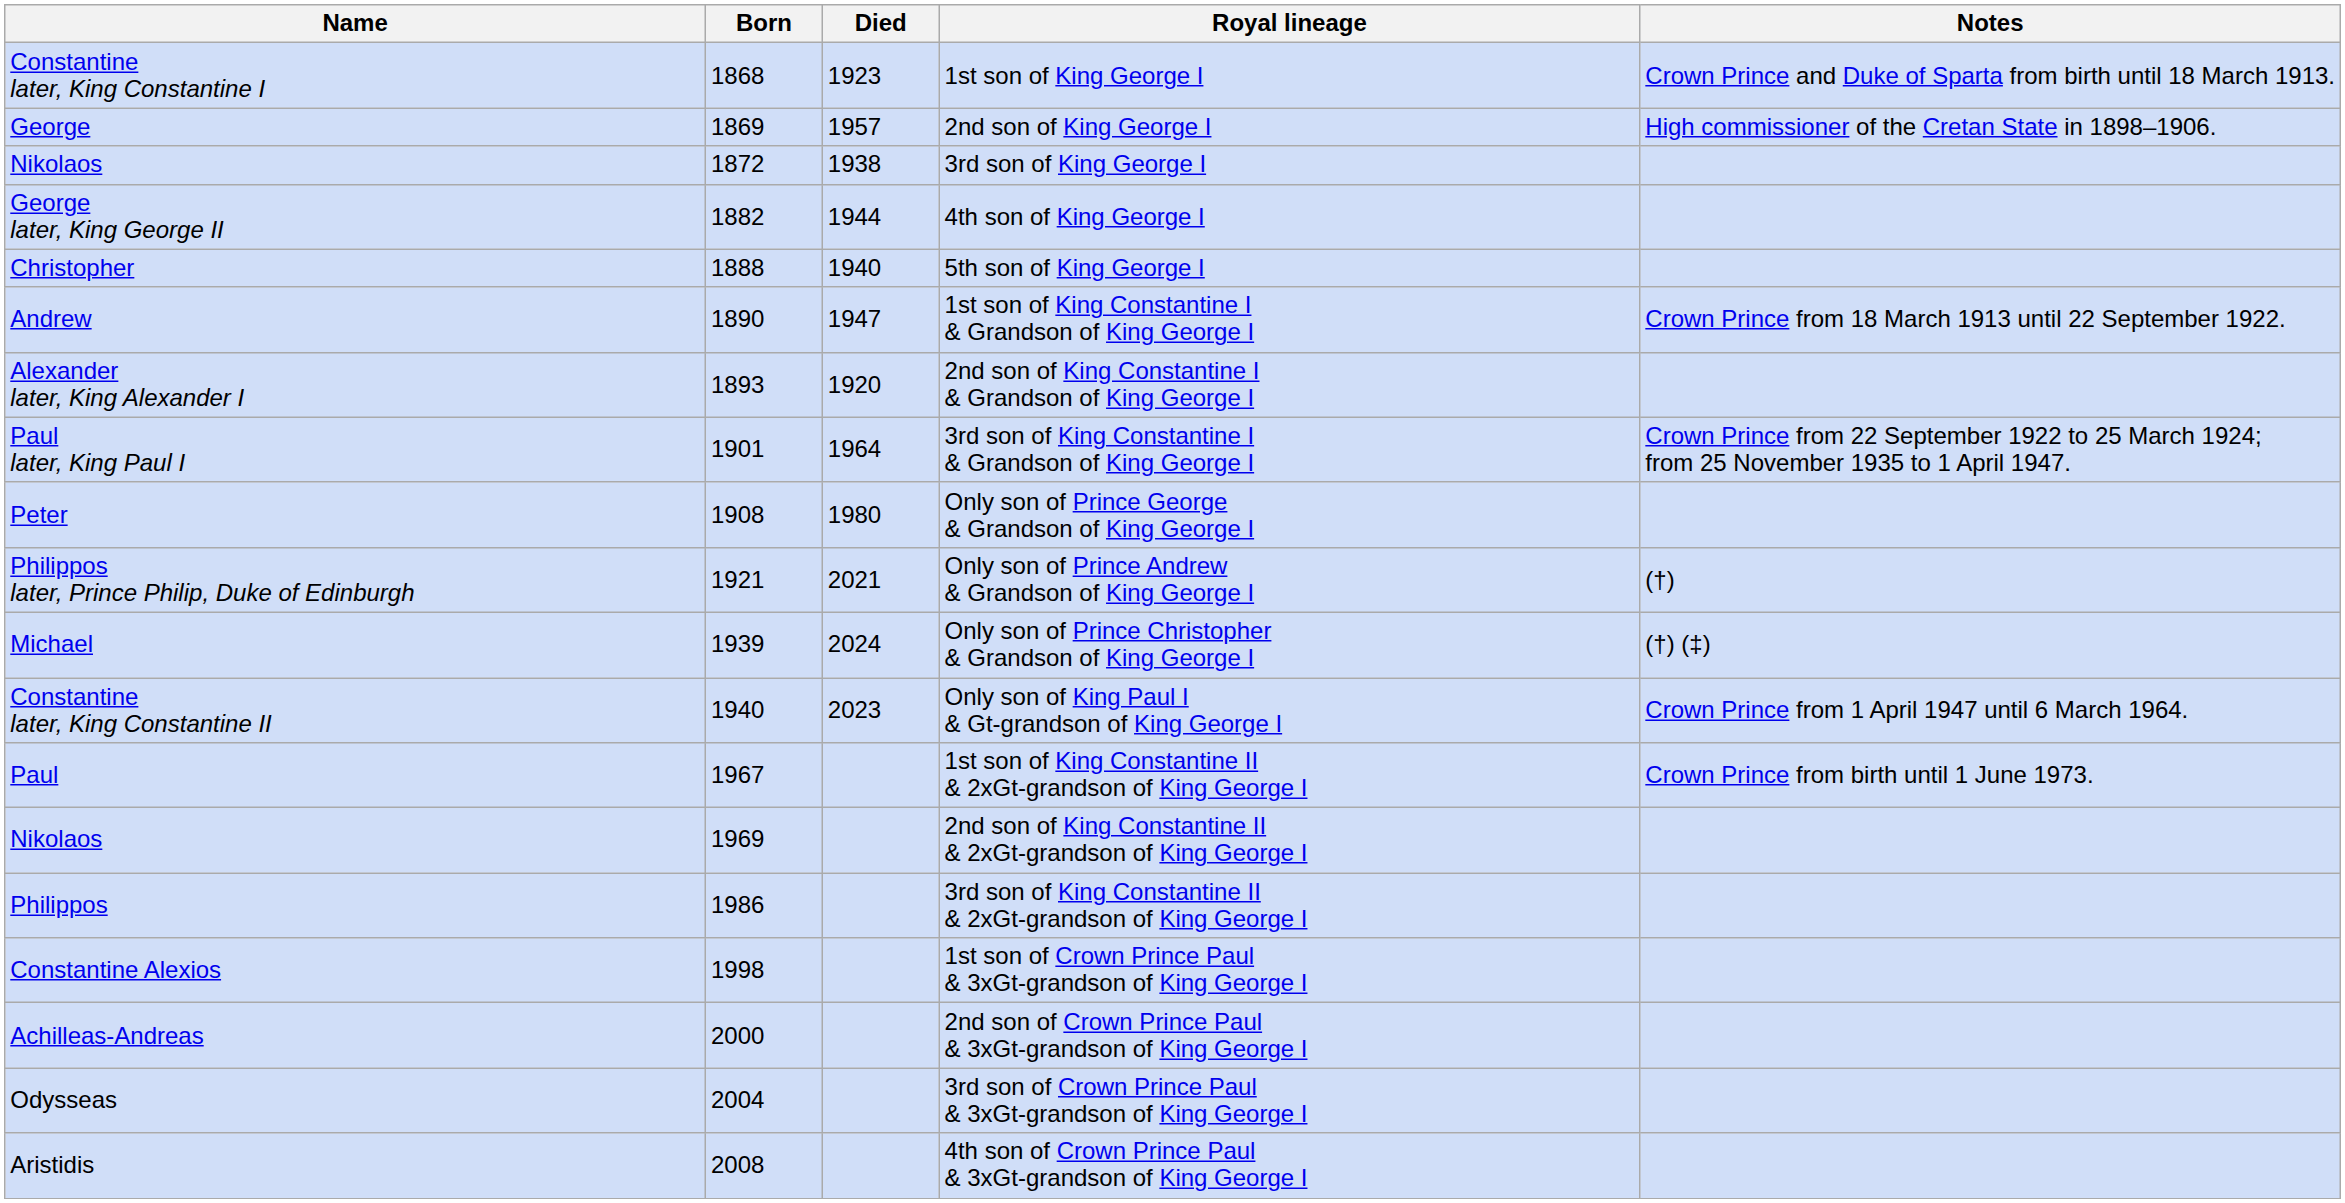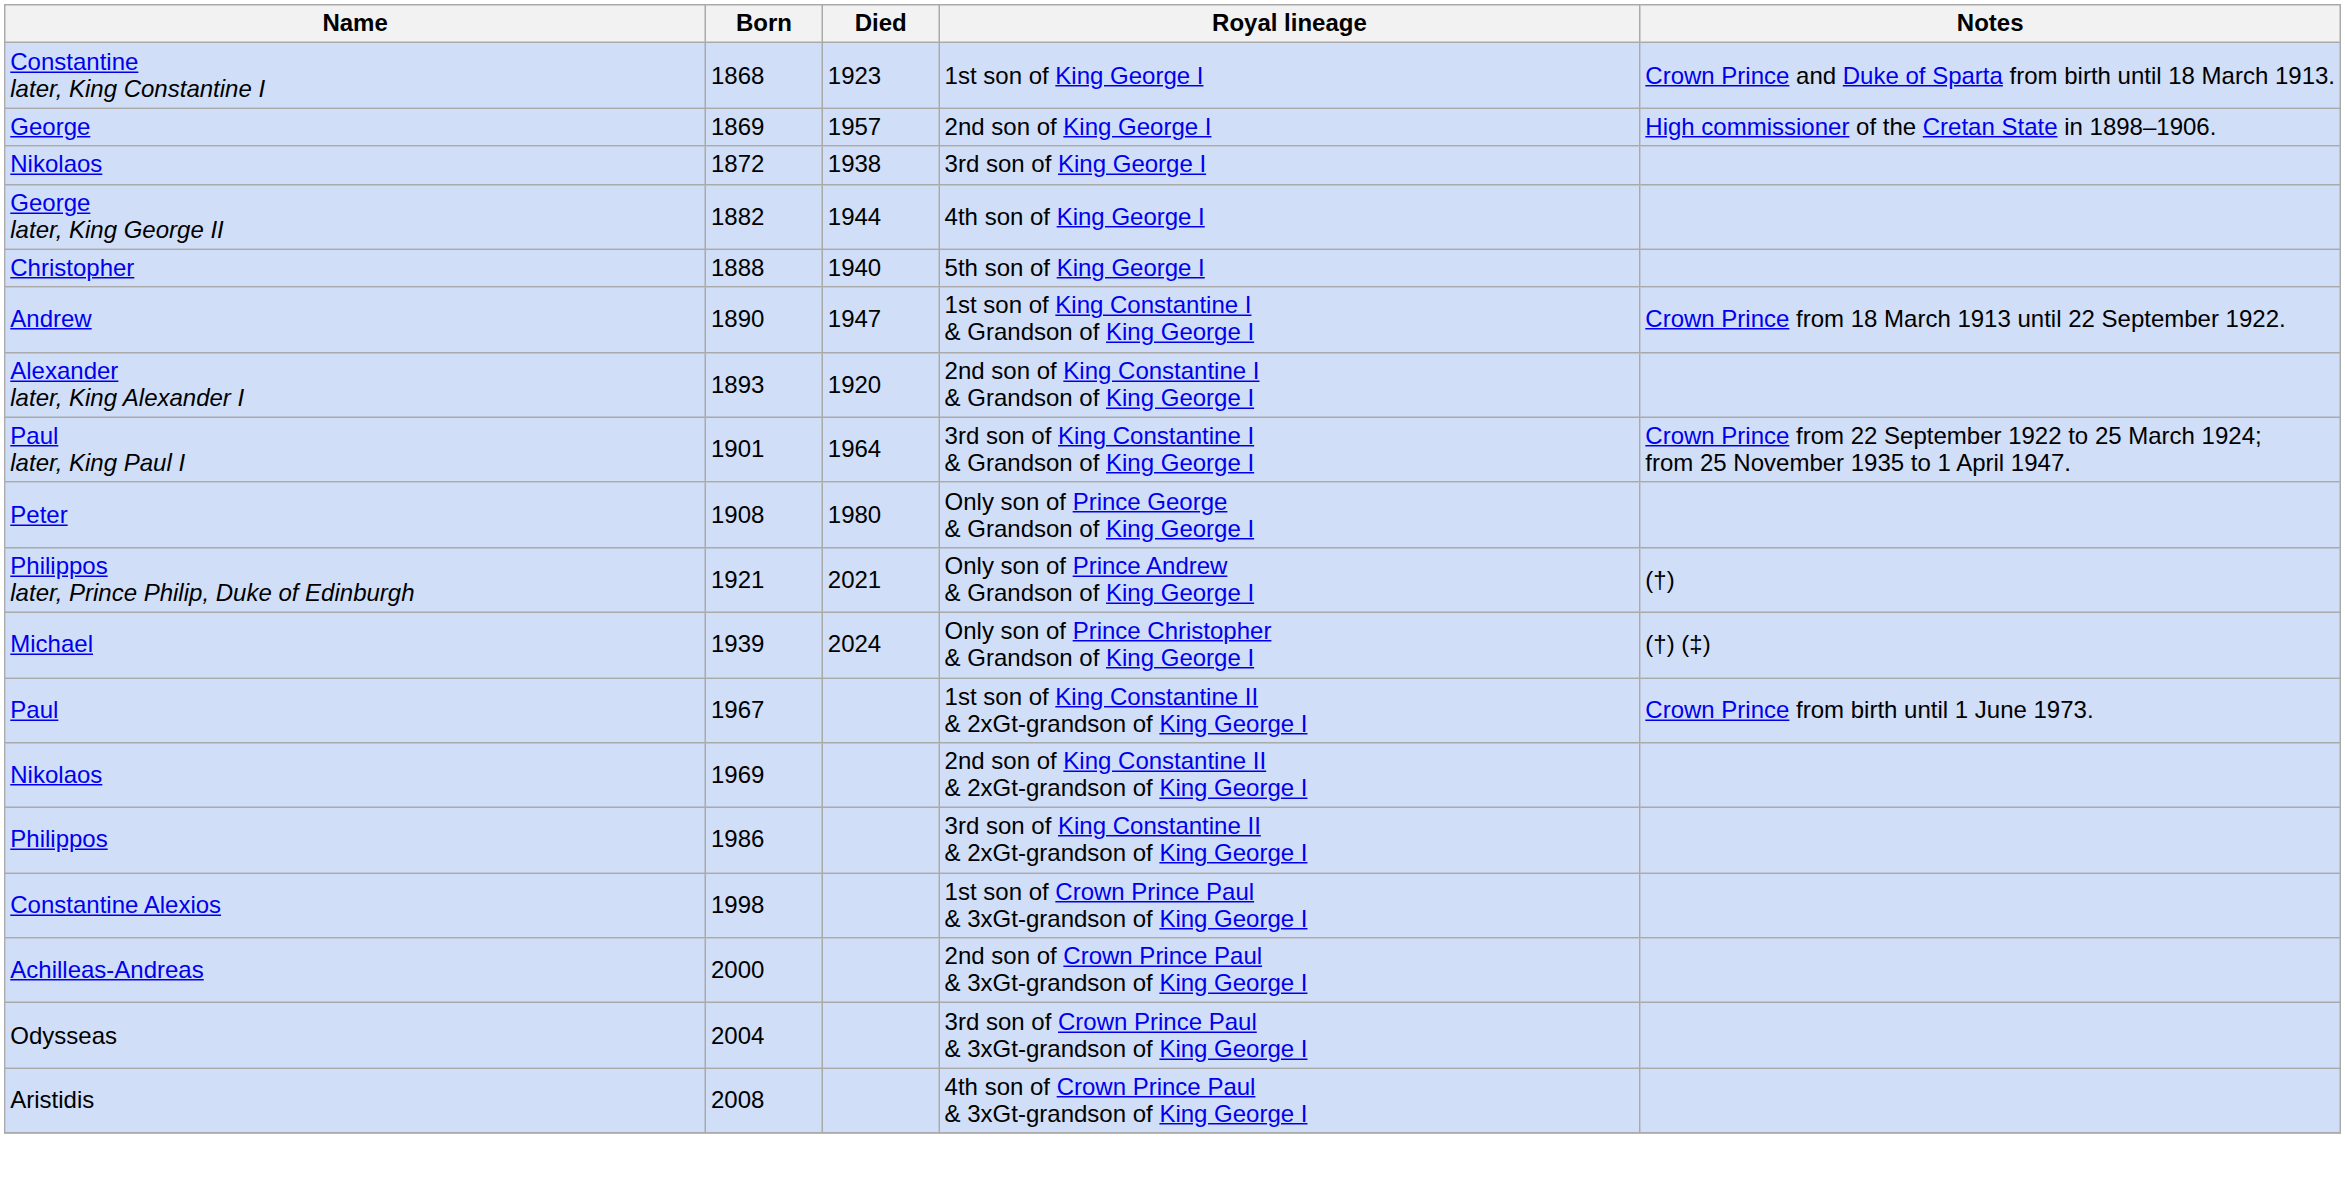 <table class="wikitable sortable">
 <tr>
 <th style="width:30%">Name</th>
 <th style="width:5%">Born</th>
 <th style="width:5%">Died</th>
 <th style="width:30%">Royal lineage</th>
 <th style="width:30%">Notes</th>
 </tr>
 <tr>
 <td style="background:#d0def8"><a href='#'>Constantine</a><em><br>later, King Constantine I</em></td>
 <td style="background:#d0def8">1868</td>
 <td style="background:#d0def8">1923</td>
 <td style="background:#d0def8">1st son of <a href='#'>King George I</a></td>
 <td style="background:#d0def8"><a href='#'>Crown Prince</a> and <a href='#'>Duke of Sparta</a> from birth until 18 March 1913.</td>
 </tr>
 <tr>
 <td style="background:#d0def8"><a href='#'>George</a></td>
 <td style="background:#d0def8">1869</td>
 <td style="background:#d0def8">1957</td>
 <td style="background:#d0def8">2nd son of <a href='#'>King George I</a></td>
 <td style="background:#d0def8"><a href='#'>High commissioner</a> of the <a href='#'>Cretan State</a> in 1898–1906.</td>
 </tr>
 <tr>
 <td style="background:#d0def8"><a href='#'>Nikolaos</a></td>
 <td style="background:#d0def8">1872</td>
 <td style="background:#d0def8">1938</td>
 <td style="background:#d0def8">3rd son of <a href='#'>King George I</a></td>
 <td style="background:#d0def8"></td>
 </tr>
 <tr>
 <td style="background:#d0def8"><a href='#'>George</a><br><em>later, King George II</em></td>
 <td style="background:#d0def8">1882</td>
 <td style="background:#d0def8">1944</td>
 <td style="background:#d0def8">4th son of <a href='#'>King George I</a></td>
 <td style="background:#d0def8"></td>
 </tr>
 <tr>
 <td style="background:#d0def8"><a href='#'>Christopher</a></td>
 <td style="background:#d0def8">1888</td>
 <td style="background:#d0def8">1940</td>
 <td style="background:#d0def8">5th son of <a href='#'>King George I</a></td>
 <td style="background:#d0def8"></td>
 </tr>
 <tr>
 <td style="background:#d0def8"><a href='#'>Andrew</a></td>
 <td style="background:#d0def8">1890</td>
 <td style="background:#d0def8">1947</td>
 <td style="background:#d0def8">1st son of <a href='#'>King Constantine I</a><br>& Grandson of <a href='#'>King George I</a></td>
 <td style="background:#d0def8"><a href='#'>Crown Prince</a> from 18 March 1913 until 22 September 1922.</td>
 </tr>
 <tr>
 <td style="background:#d0def8"><a href='#'>Alexander</a><br><em>later, King Alexander I</em></td>
 <td style="background:#d0def8">1893</td>
 <td style="background:#d0def8">1920</td>
 <td style="background:#d0def8">2nd son of <a href='#'>King Constantine I</a><br>& Grandson of <a href='#'>King George I</a></td>
 <td style="background:#d0def8"></td>
 </tr>
 <tr>
 <td style="background:#d0def8"><a href='#'>Paul</a><br><em>later, King Paul I</em></td>
 <td style="background:#d0def8">1901</td>
 <td style="background:#d0def8">1964</td>
 <td style="background:#d0def8">3rd son of <a href='#'>King Constantine I</a><br>& Grandson of <a href='#'>King George I</a></td>
 <td style="background:#d0def8"><a href='#'>Crown Prince</a> from 22 September 1922 to 25 March 1924; <br>from 25 November 1935 to 1 April 1947.</td>
 </tr>
 <tr>
 <td style="background:#d0def8"><a href='#'>Peter</a></td>
 <td style="background:#d0def8">1908</td>
 <td style="background:#d0def8">1980</td>
 <td style="background:#d0def8">Only son of <a href='#'>Prince George</a><br>& Grandson of <a href='#'>King George I</a></td>
 <td style="background:#d0def8"></td>
 </tr>
 <tr>
 <td style="background:#d0def8"><a href='#'>Philippos</a><br><em>later, Prince Philip, Duke of Edinburgh</em></td>
 <td style="background:#d0def8">1921</td>
 <td style="background:#d0def8">2021</td>
 <td style="background:#d0def8">Only son of <a href='#'>Prince Andrew</a><br>& Grandson of <a href='#'>King George I</a></td>
 <td style="background:#d0def8"><span>(†)</span> </td>
 </tr>
 <tr>
 <td style="background:#d0def8"><a href='#'>Michael</a></td>
 <td style="background:#d0def8">1939</td>
 <td style="background:#d0def8">2024</td>
 <td style="background:#d0def8">Only son of <a href='#'>Prince Christopher</a><br>& Grandson of <a href='#'>King George I</a></td>
 <td style="background:#d0def8"><span>(†)</span> <span>(‡)</span> </td>
 </tr>
 <tr>
-<td style="background:#d0def8"><a href='#'>Constantine</a><em><br>later, King Constantine II</em></td>
-<td style="background:#d0def8">1940</td>
-<td style="background:#d0def8">2023</td>
-<td style="background:#d0def8">Only son of <a href='#'>King Paul I</a><br>& Gt-grandson of <a href='#'>King George I</a></td>
-<td style="background:#d0def8"><a href='#'>Crown Prince</a> from 1 April 1947 until 6 March 1964.</td>
-</tr>
-<tr>
 <td style="background:#d0def8"><a href='#'>Paul</a></td>
 <td style="background:#d0def8">1967</td>
 <td style="background:#d0def8"></td>
 <td style="background:#d0def8">1st son of <a href='#'>King Constantine II</a><br>& 2xGt-grandson of <a href='#'>King George I</a></td>
 <td style="background:#d0def8"><a href='#'>Crown Prince</a> from birth until 1 June 1973.</td>
 </tr>
 <tr>
 <td style="background:#d0def8"><a href='#'>Nikolaos</a></td>
 <td style="background:#d0def8">1969</td>
 <td style="background:#d0def8"></td>
 <td style="background:#d0def8">2nd son of <a href='#'>King Constantine II</a><br>& 2xGt-grandson of <a href='#'>King George I</a></td>
 <td style="background:#d0def8"></td>
 </tr>
 <tr>
 <td style="background:#d0def8"><a href='#'>Philippos</a></td>
 <td style="background:#d0def8">1986</td>
 <td style="background:#d0def8"></td>
 <td style="background:#d0def8">3rd son of <a href='#'>King Constantine II</a><br>& 2xGt-grandson of <a href='#'>King George I</a></td>
 <td style="background:#d0def8"></td>
 </tr>
 <tr>
 <td style="background:#d0def8"><a href='#'>Constantine Alexios</a></td>
 <td style="background:#d0def8">1998</td>
 <td style="background:#d0def8"></td>
 <td style="background:#d0def8">1st son of <a href='#'>Crown Prince Paul</a><br>& 3xGt-grandson of <a href='#'>King George I</a></td>
 <td style="background:#d0def8"></td>
 </tr>
 <tr>
 <td style="background:#d0def8"><a href='#'>Achilleas-Andreas</a></td>
 <td style="background:#d0def8">2000</td>
 <td style="background:#d0def8"></td>
 <td style="background:#d0def8">2nd son of <a href='#'>Crown Prince Paul</a><br>& 3xGt-grandson of <a href='#'>King George I</a></td>
 <td style="background:#d0def8"></td>
 </tr>
 <tr>
 <td style="background:#d0def8">Odysseas</td>
 <td style="background:#d0def8">2004</td>
 <td style="background:#d0def8"></td>
 <td style="background:#d0def8">3rd son of <a href='#'>Crown Prince Paul</a><br>& 3xGt-grandson of <a href='#'>King George I</a></td>
 <td style="background:#d0def8"></td>
 </tr>
 <tr>
 <td style="background:#d0def8">Aristidis</td>
 <td style="background:#d0def8">2008</td>
 <td style="background:#d0def8"></td>
 <td style="background:#d0def8">4th son of <a href='#'>Crown Prince Paul</a><br>& 3xGt-grandson of <a href='#'>King George I</a></td>
 <td style="background:#d0def8"></td>
 </tr>
 <tr>
 </tr>
 </table>
